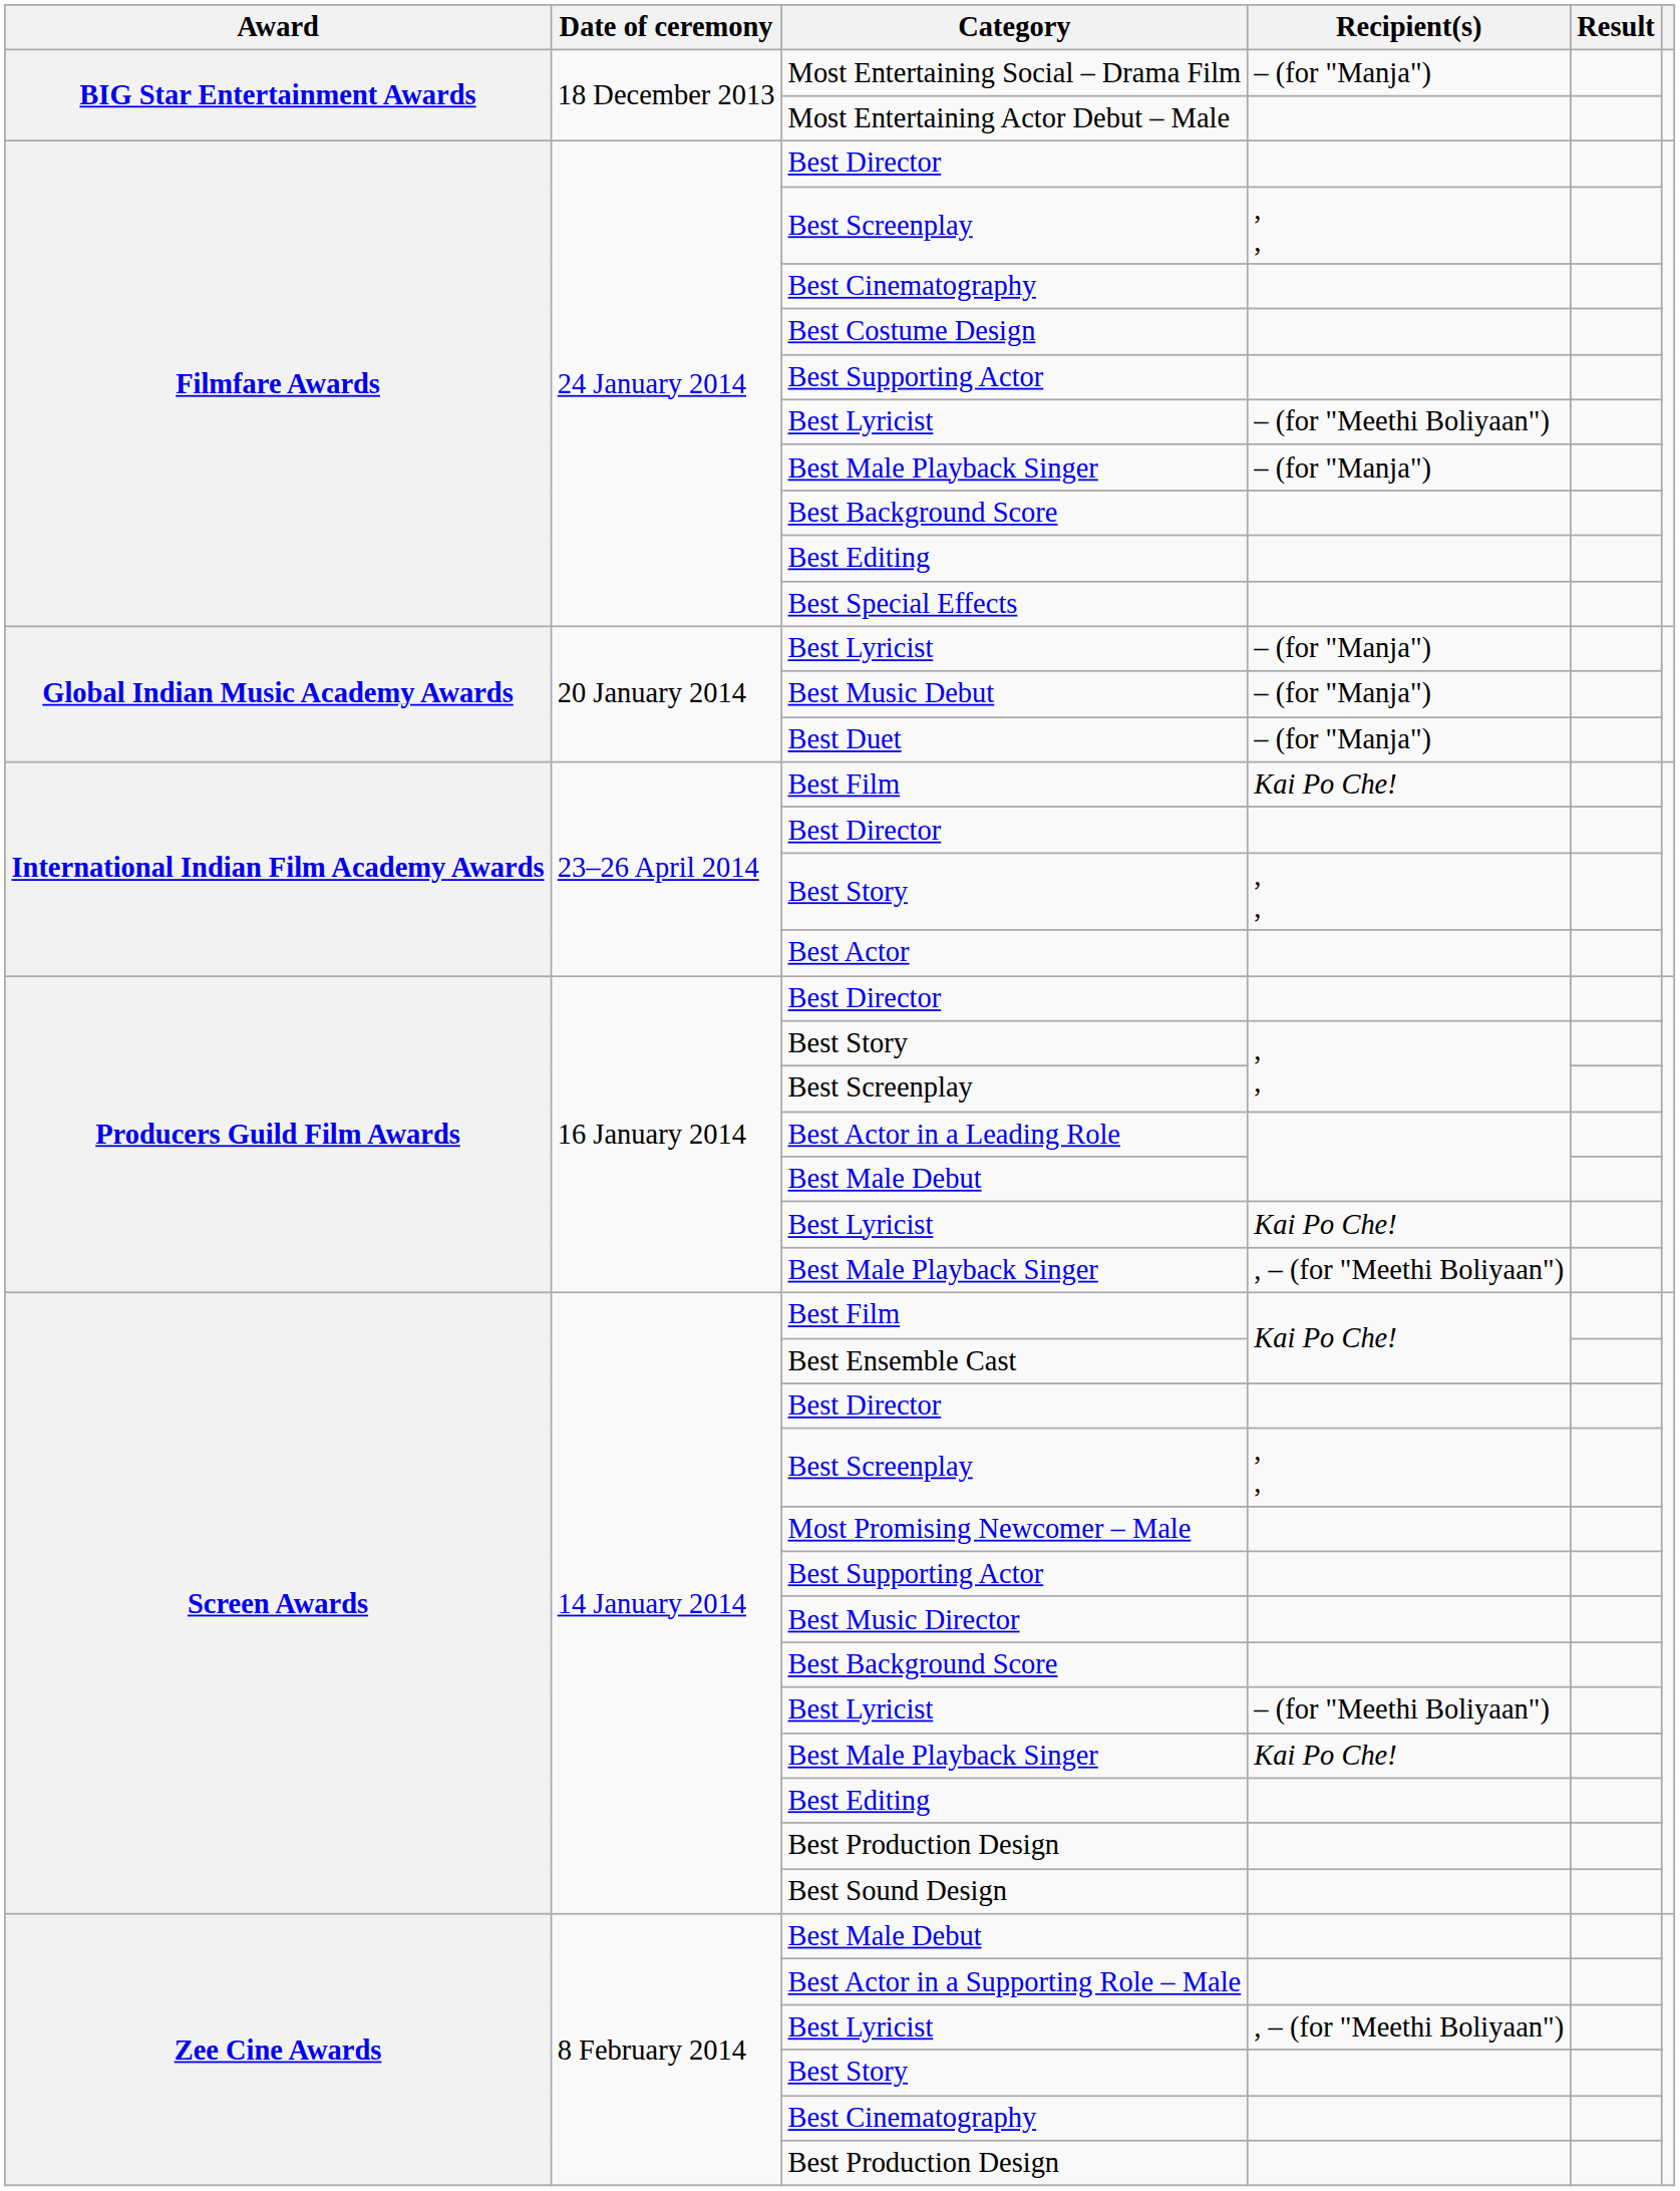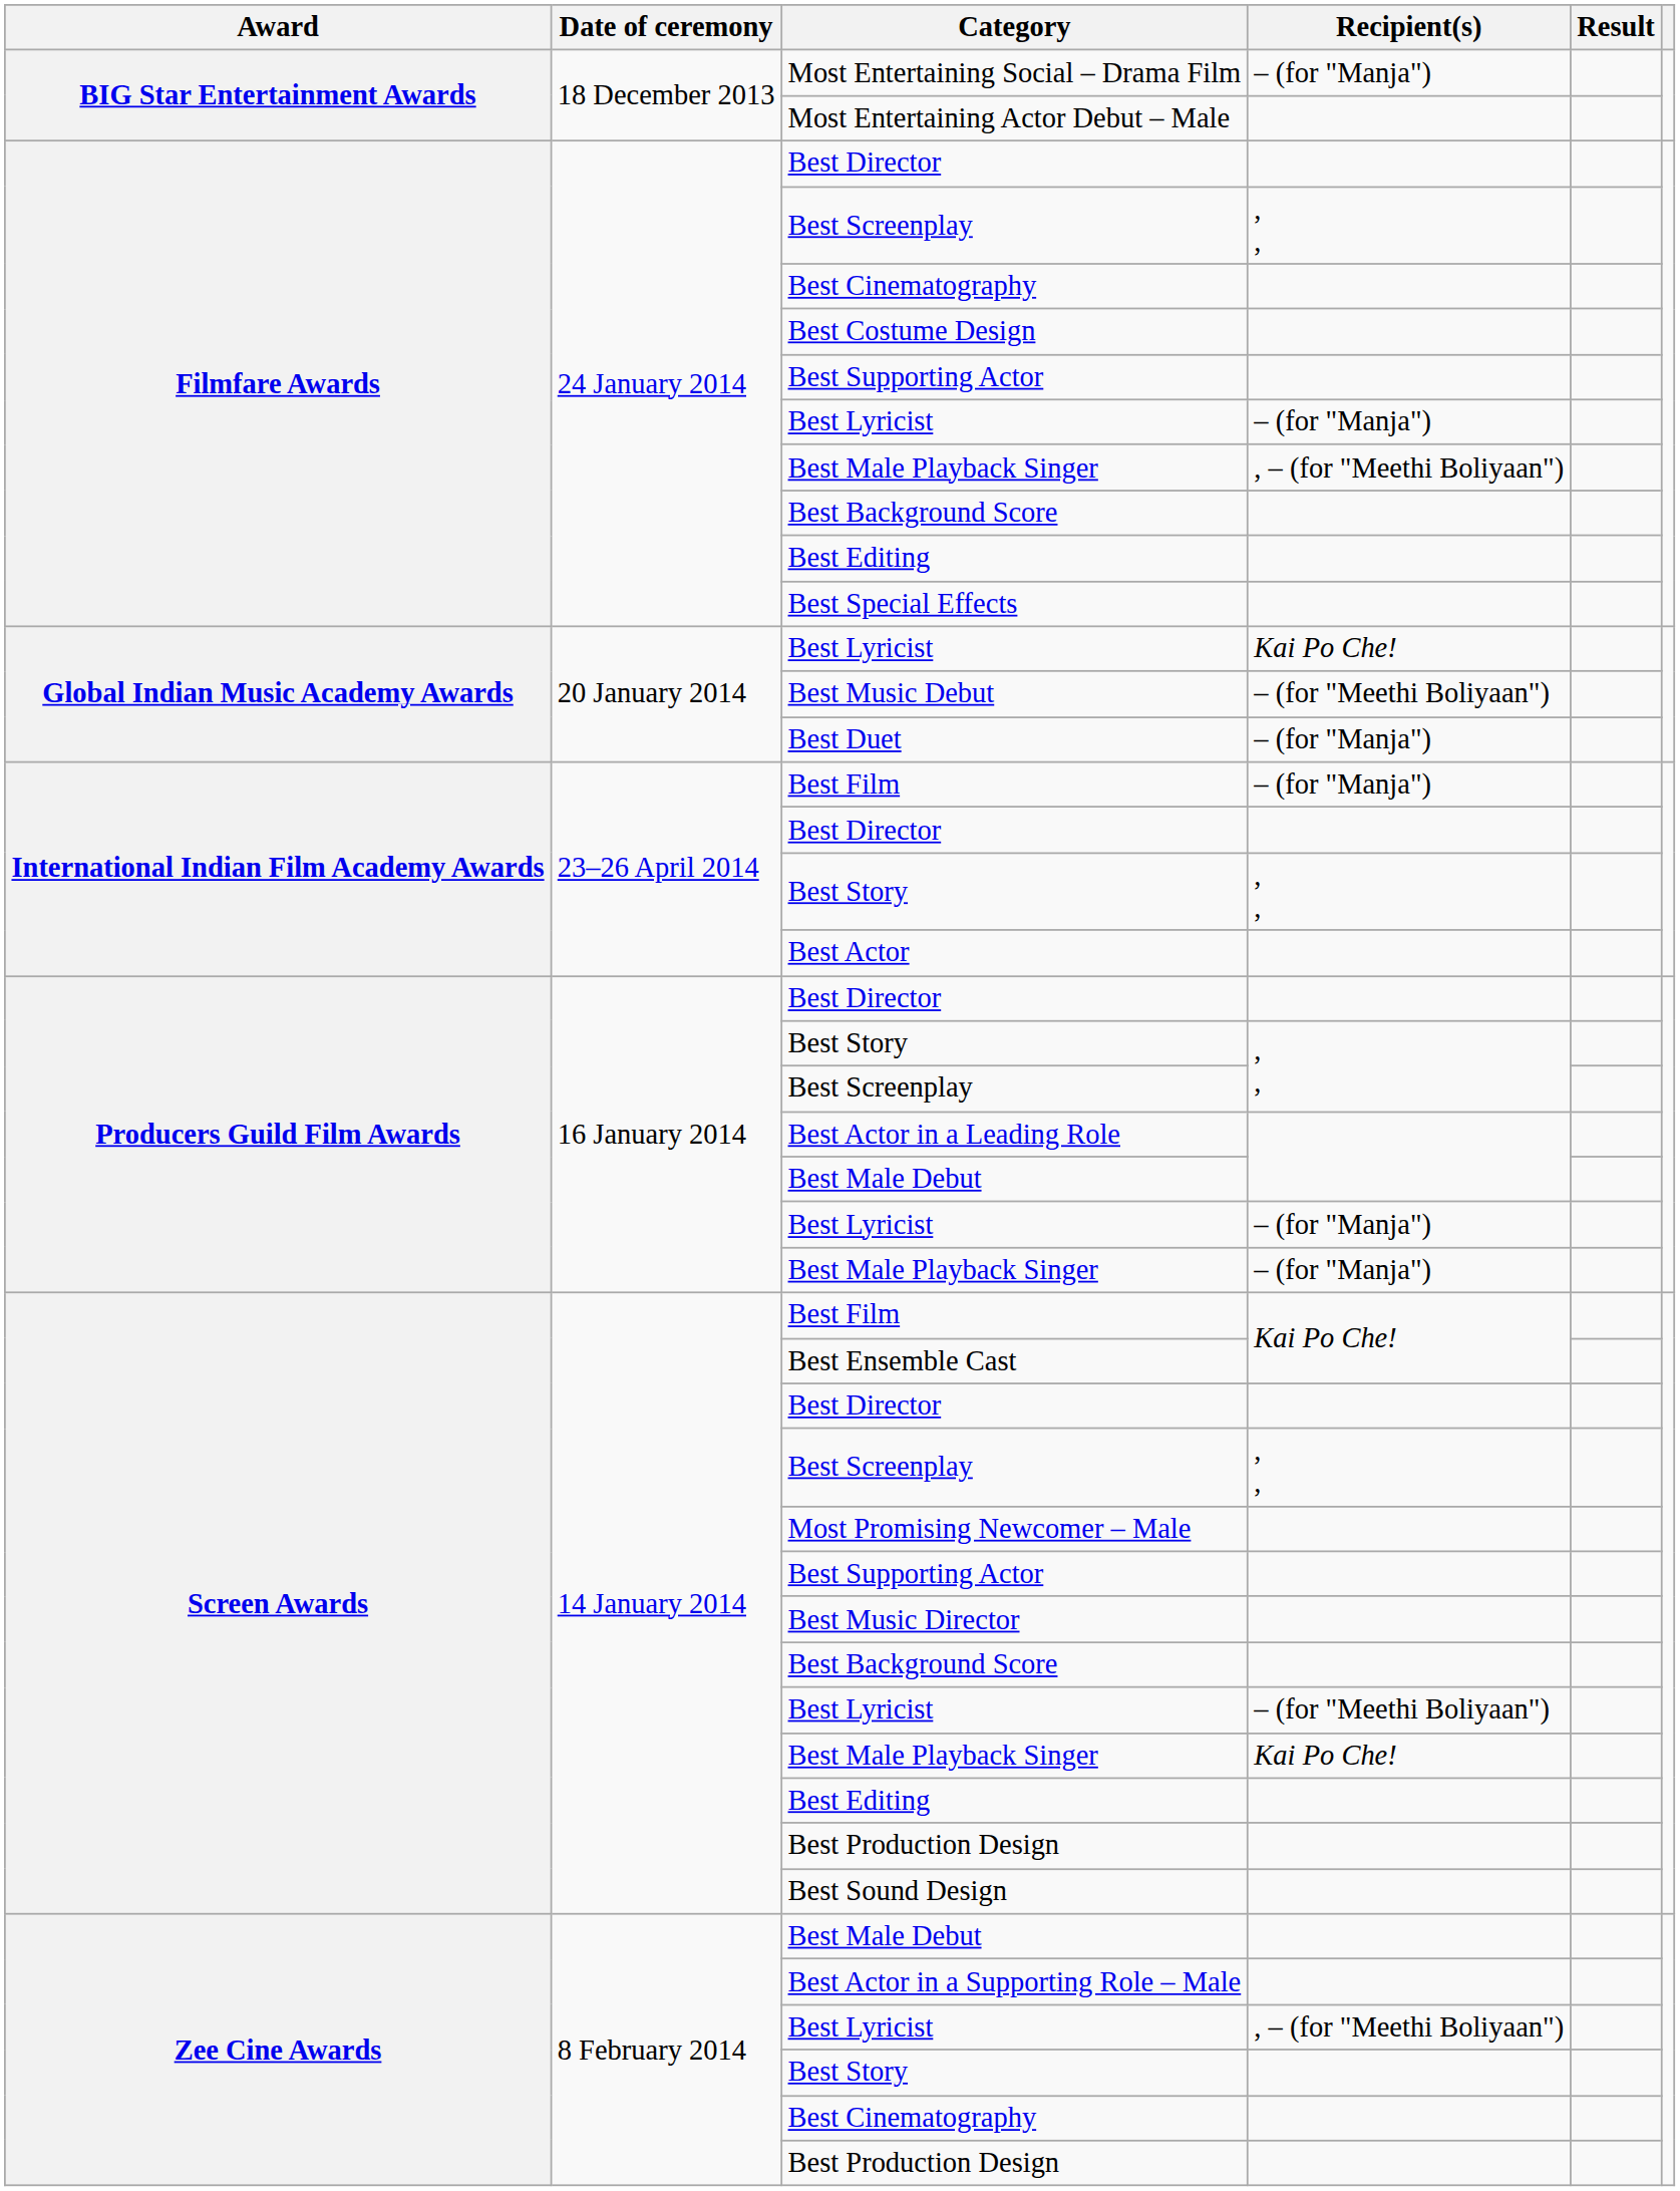 <table class="wikitable plainrowheaders sortable">
 <tr>
 <th scope="col">Award</th>
 <th scope="col">Date of ceremony</th>
 <th scope="col">Category</th>
 <th scope="col">Recipient(s)</th>
 <th scope="col">Result</th>
 <th scope="col" class="unsortable"></th>
 </tr>
 <tr>
 <th scope="row" rowspan="2"><a href='#'>BIG Star Entertainment Awards</a></th>
 <td rowspan="2">18 December 2013</td>
 <td>Most Entertaining Social – Drama Film</td>
 <td> – (for "Manja")</td>
 <td></td>
 <td style="text-align:center;" rowspan="2"><br></td>
 </tr>
 <tr>
 <td>Most Entertaining Actor Debut – Male</td>
 <td></td>
 <td></td>
 </tr>
 <tr>
 <th scope="row" rowspan="10"><a href='#'>Filmfare Awards</a></th>
 <td rowspan="10"><a href='#'>24 January 2014</a></td>
 <td><a href='#'>Best Director</a></td>
 <td></td>
 <td></td>
 <td style="text-align:center;" rowspan="10"><br></td>
 </tr>
 <tr>
 <td><a href='#'>Best Screenplay</a></td>
 <td>, <br>, </td>
 <td></td>
 </tr>
 <tr>
 <td><a href='#'>Best Cinematography</a></td>
 <td></td>
 <td></td>
 </tr>
 <tr>
 <td><a href='#'>Best Costume Design</a></td>
 <td></td>
 <td></td>
 </tr>
 <tr>
 <td><a href='#'>Best Supporting Actor</a></td>
 <td></td>
 <td></td>
 </tr>
 <tr>
 <td><a href='#'>Best Lyricist</a></td>
-<td> – (for "Meethi Boliyaan")</td>
+<td> – (for "Manja")</td>
 <td></td>
 </tr>
 <tr>
 <td><a href='#'>Best Male Playback Singer</a></td>
-<td> – (for "Manja")</td>
+<td>,  – (for "Meethi Boliyaan")</td>
 <td></td>
 </tr>
 <tr>
 <td><a href='#'>Best Background Score</a></td>
 <td></td>
 <td></td>
 </tr>
 <tr>
 <td><a href='#'>Best Editing</a></td>
 <td></td>
 <td></td>
 </tr>
 <tr>
 <td><a href='#'>Best Special Effects</a></td>
 <td></td>
 <td></td>
 </tr>
 <tr>
 <th scope="row" rowspan="3"><a href='#'>Global Indian Music Academy Awards</a></th>
 <td rowspan="3">20 January 2014</td>
 <td><a href='#'>Best Lyricist</a></td>
-<td> – (for "Manja")</td>
+<td><em>Kai Po Che!</em></td>
 <td></td>
 <td style="text-align:center;" rowspan="3"><br></td>
 </tr>
 <tr>
 <td><a href='#'>Best Music Debut</a></td>
-<td> – (for "Manja")</td>
+<td> – (for "Meethi Boliyaan")</td>
 <td></td>
 </tr>
 <tr>
 <td><a href='#'>Best Duet</a></td>
 <td> – (for "Manja")</td>
 <td></td>
 </tr>
 <tr>
 <th scope="row" rowspan="4"><a href='#'>International Indian Film Academy Awards</a></th>
 <td rowspan="4"><a href='#'>23–26 April 2014</a></td>
 <td><a href='#'>Best Film</a></td>
-<td><em>Kai Po Che!</em></td>
+<td> – (for "Manja")</td>
 <td></td>
 <td style="text-align:center;" rowspan="4"><br></td>
 </tr>
 <tr>
 <td><a href='#'>Best Director</a></td>
 <td></td>
 <td></td>
 </tr>
 <tr>
 <td><a href='#'>Best Story</a></td>
 <td>, <br>, </td>
 <td></td>
 </tr>
 <tr>
 <td><a href='#'>Best Actor</a></td>
 <td></td>
 <td></td>
 </tr>
 <tr>
 <th scope="row" rowspan="7"><a href='#'>Producers Guild Film Awards</a></th>
 <td rowspan="7">16 January 2014</td>
 <td><a href='#'>Best Director</a></td>
 <td></td>
 <td></td>
 <td style="text-align:center;" rowspan="7"><br></td>
 </tr>
 <tr>
 <td>Best Story</td>
 <td rowspan="2">, <br>, </td>
 <td></td>
 </tr>
 <tr>
 <td>Best Screenplay</td>
 <td></td>
 </tr>
 <tr>
 <td><a href='#'>Best Actor in a Leading Role</a></td>
 <td rowspan="2"></td>
 <td></td>
 </tr>
 <tr>
 <td><a href='#'>Best Male Debut</a></td>
 <td></td>
 </tr>
 <tr>
 <td><a href='#'>Best Lyricist</a></td>
-<td><em>Kai Po Che!</em></td>
+<td> – (for "Manja")</td>
 <td></td>
 </tr>
 <tr>
 <td><a href='#'>Best Male Playback Singer</a></td>
-<td>,  – (for "Meethi Boliyaan")</td>
+<td> – (for "Manja")</td>
 <td></td>
 </tr>
 <tr>
 <th scope="row" rowspan="13"><a href='#'>Screen Awards</a></th>
 <td rowspan="13"><a href='#'>14 January 2014</a></td>
 <td><a href='#'>Best Film</a></td>
 <td rowspan="2"><em>Kai Po Che!</em></td>
 <td></td>
 <td style="text-align:center;" rowspan="13"><br></td>
 </tr>
 <tr>
 <td>Best Ensemble Cast</td>
 <td></td>
 </tr>
 <tr>
 <td><a href='#'>Best Director</a></td>
 <td></td>
 <td></td>
 </tr>
 <tr>
 <td><a href='#'>Best Screenplay</a></td>
 <td>, <br>, </td>
 <td></td>
 </tr>
 <tr>
 <td><a href='#'>Most Promising Newcomer – Male</a></td>
 <td></td>
 <td></td>
 </tr>
 <tr>
 <td><a href='#'>Best Supporting Actor</a></td>
 <td></td>
 <td></td>
 </tr>
 <tr>
 <td><a href='#'>Best Music Director</a></td>
 <td></td>
 <td></td>
 </tr>
 <tr>
 <td><a href='#'>Best Background Score</a></td>
 <td></td>
 <td></td>
 </tr>
 <tr>
 <td><a href='#'>Best Lyricist</a></td>
 <td> – (for "Meethi Boliyaan")</td>
 <td></td>
 </tr>
 <tr>
 <td><a href='#'>Best Male Playback Singer</a></td>
 <td><em>Kai Po Che!</em></td>
 <td></td>
 </tr>
 <tr>
 <td><a href='#'>Best Editing</a></td>
 <td></td>
 <td></td>
 </tr>
 <tr>
 <td>Best Production Design</td>
 <td></td>
 <td></td>
 </tr>
 <tr>
 <td>Best Sound Design</td>
 <td></td>
 <td></td>
 </tr>
 <tr>
 <th scope="row" rowspan="6"><a href='#'>Zee Cine Awards</a></th>
 <td rowspan="6">8 February 2014</td>
 <td><a href='#'>Best Male Debut</a></td>
 <td></td>
 <td></td>
 <td style="text-align:center;" rowspan="6"><br></td>
 </tr>
 <tr>
 <td><a href='#'>Best Actor in a Supporting Role – Male</a></td>
 <td></td>
 <td></td>
 </tr>
 <tr>
 <td><a href='#'>Best Lyricist</a></td>
 <td>,  – (for "Meethi Boliyaan")</td>
 <td></td>
 </tr>
 <tr>
 <td><a href='#'>Best Story</a></td>
 <td></td>
 <td></td>
 </tr>
 <tr>
 <td><a href='#'>Best Cinematography</a></td>
 <td></td>
 <td></td>
 </tr>
 <tr>
 <td>Best Production Design</td>
 <td></td>
 <td></td>
 </tr>
 </table>
